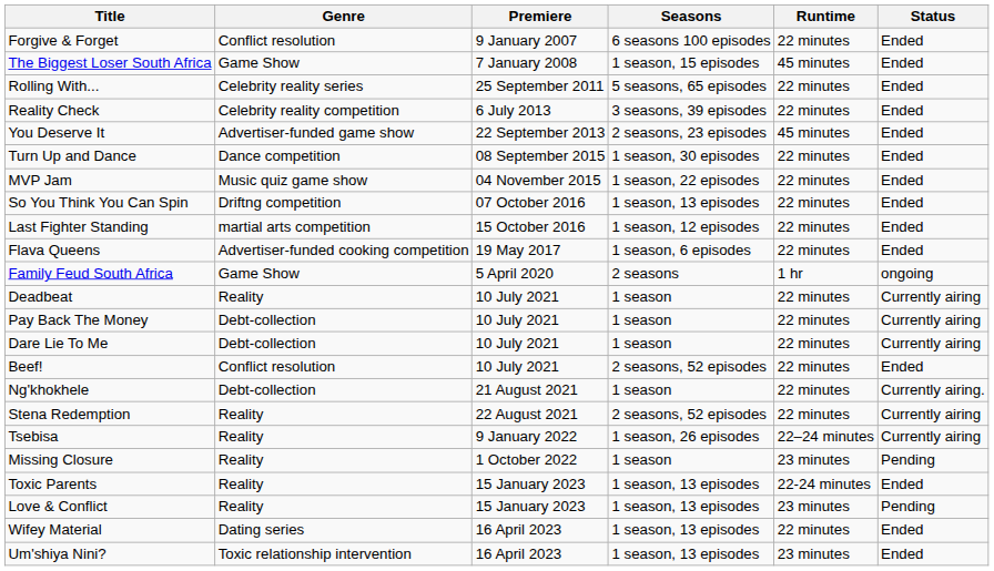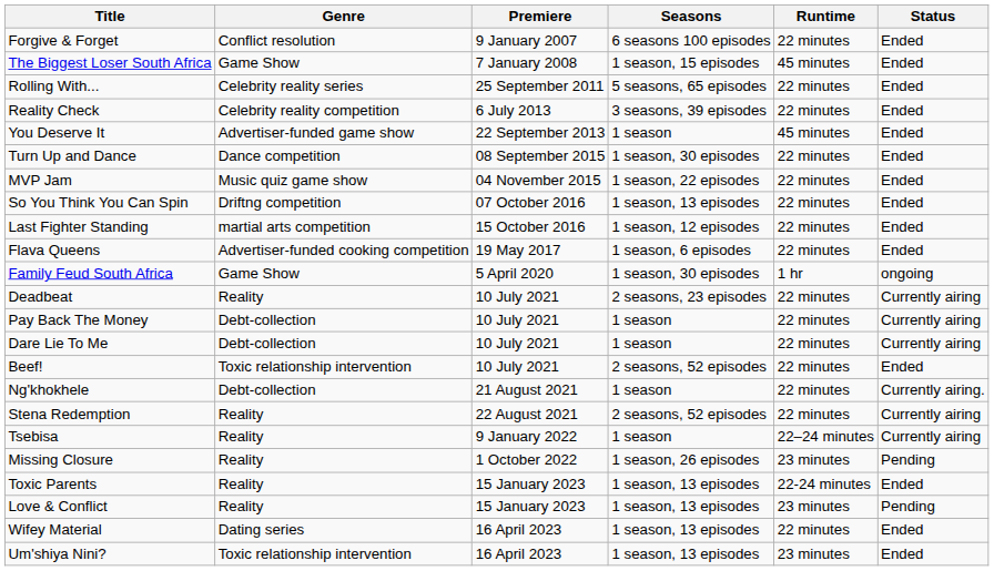 <table class="wikitable">
 <tr>
 <th>Title</th>
 <th>Genre</th>
 <th>Premiere</th>
 <th>Seasons</th>
 <th>Runtime</th>
 <th>Status</th>
 </tr>
 <tr>
 <td>Forgive & Forget</td>
 <td>Conflict resolution</td>
 <td>9 January 2007</td>
 <td>6 seasons 100 episodes</td>
 <td>22 minutes</td>
 <td>Ended</td>
 </tr>
 <tr>
 <td><a href='#'>The Biggest Loser South Africa</a></td>
 <td>Game Show</td>
 <td>7 January 2008</td>
 <td>1 season, 15 episodes</td>
 <td>45 minutes</td>
 <td>Ended</td>
 </tr>
 <tr>
 <td>Rolling With...</td>
 <td>Celebrity reality series</td>
 <td>25 September 2011</td>
 <td>5 seasons, 65 episodes</td>
 <td>22 minutes</td>
 <td>Ended</td>
 </tr>
 <tr>
 <td>Reality Check</td>
 <td>Celebrity reality competition</td>
 <td>6 July 2013</td>
 <td>3 seasons, 39 episodes</td>
 <td>22 minutes</td>
 <td>Ended</td>
 </tr>
 <tr>
 <td>You Deserve It</td>
 <td>Advertiser-funded game show</td>
 <td>22 September 2013</td>
-<td>2 seasons, 23 episodes</td>
+<td>1 season</td>
 <td>45 minutes</td>
 <td>Ended</td>
 </tr>
 <tr>
 <td>Turn Up and Dance</td>
 <td>Dance competition</td>
 <td>08 September 2015</td>
 <td>1 season, 30 episodes</td>
 <td>22 minutes</td>
 <td>Ended</td>
 </tr>
 <tr>
 <td>MVP Jam</td>
 <td>Music quiz game show</td>
 <td>04 November 2015</td>
 <td>1 season, 22 episodes</td>
 <td>22 minutes</td>
 <td>Ended</td>
 </tr>
 <tr>
 <td>So You Think You Can Spin</td>
 <td>Driftng competition</td>
 <td>07 October 2016</td>
 <td>1 season, 13 episodes</td>
 <td>22 minutes</td>
 <td>Ended</td>
 </tr>
 <tr>
 <td>Last Fighter Standing</td>
 <td>martial arts competition</td>
 <td>15 October 2016</td>
 <td>1 season, 12 episodes</td>
 <td>22 minutes</td>
 <td>Ended</td>
 </tr>
 <tr>
 <td>Flava Queens</td>
 <td>Advertiser-funded cooking competition</td>
 <td>19 May 2017</td>
 <td>1 season, 6 episodes</td>
 <td>22 minutes</td>
 <td>Ended</td>
 </tr>
 <tr>
 <td><a href='#'>Family Feud South Africa</a></td>
 <td>Game Show</td>
 <td>5 April 2020</td>
-<td>2 seasons</td>
+<td>1 season, 30 episodes</td>
 <td>1 hr</td>
 <td>ongoing</td>
 </tr>
 <tr>
 <td>Deadbeat</td>
 <td>Reality</td>
 <td>10 July 2021</td>
-<td>1 season</td>
+<td>2 seasons, 23 episodes</td>
 <td>22 minutes</td>
 <td>Currently airing</td>
 </tr>
 <tr>
 <td>Pay Back The Money</td>
 <td>Debt-collection</td>
 <td>10 July 2021</td>
 <td>1 season</td>
 <td>22 minutes</td>
 <td>Currently airing</td>
 </tr>
 <tr>
 <td>Dare Lie To Me</td>
 <td>Debt-collection</td>
 <td>10 July 2021</td>
 <td>1 season</td>
 <td>22 minutes</td>
 <td>Currently airing</td>
 </tr>
 <tr>
 <td>Beef!</td>
-<td>Conflict resolution</td>
+<td>Toxic relationship intervention</td>
 <td>10 July 2021</td>
 <td>2 seasons, 52 episodes</td>
 <td>22 minutes</td>
 <td>Ended</td>
 </tr>
 <tr>
 <td>Ng'khokhele</td>
 <td>Debt-collection</td>
 <td>21 August 2021</td>
 <td>1 season</td>
 <td>22 minutes</td>
 <td>Currently airing.</td>
 </tr>
 <tr>
 <td>Stena Redemption</td>
 <td>Reality</td>
 <td>22 August 2021</td>
 <td>2 seasons, 52 episodes</td>
 <td>22 minutes</td>
 <td>Currently airing</td>
 </tr>
 <tr>
 <td>Tsebisa</td>
 <td>Reality</td>
 <td>9 January 2022</td>
-<td>1 season, 26 episodes</td>
+<td>1 season</td>
 <td>22–24 minutes</td>
 <td>Currently  airing</td>
 </tr>
 <tr>
 <td>Missing Closure</td>
 <td>Reality</td>
 <td>1 October 2022</td>
-<td>1 season</td>
+<td>1 season, 26 episodes</td>
 <td>23 minutes</td>
 <td>Pending</td>
 </tr>
 <tr>
 <td>Toxic Parents</td>
 <td>Reality</td>
 <td>15 January 2023</td>
 <td>1 season, 13 episodes</td>
 <td>22-24 minutes</td>
 <td>Ended</td>
 </tr>
 <tr>
 <td>Love & Conflict</td>
 <td>Reality</td>
 <td>15 January 2023</td>
 <td>1 season, 13 episodes</td>
 <td>23 minutes</td>
 <td>Pending</td>
 </tr>
 <tr>
 <td>Wifey Material</td>
 <td>Dating series</td>
 <td>16 April 2023</td>
 <td>1 season, 13 episodes</td>
 <td>22 minutes</td>
 <td>Ended</td>
 </tr>
 <tr>
 <td>Um'shiya Nini?</td>
 <td>Toxic relationship intervention</td>
 <td>16 April 2023</td>
 <td>1 season, 13 episodes</td>
 <td>23 minutes</td>
 <td>Ended</td>
 </tr>
 </table>
